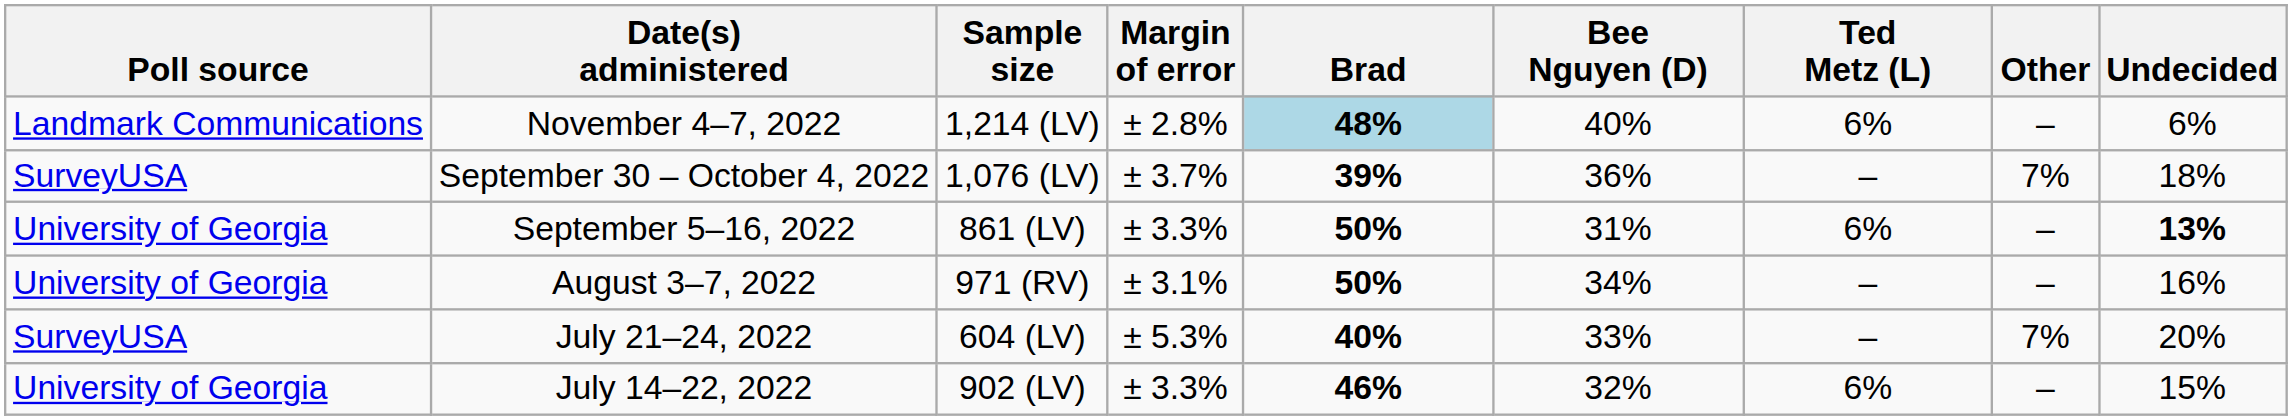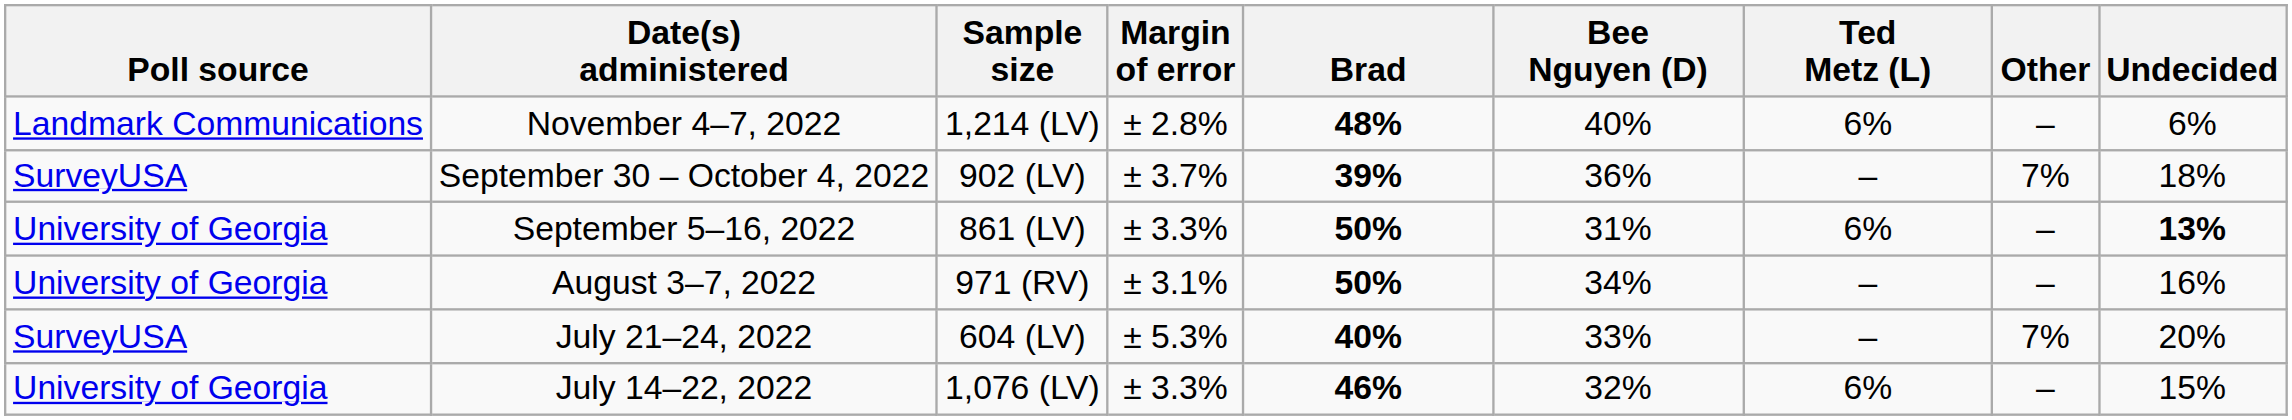 <table class="wikitable" style="font-size:90%;text-align:center;">
 <tr valign=bottom>
 <th>Poll source</th>
 <th>Date(s)<br>administered</th>
 <th>Sample<br>size</th>
 <th>Margin<br>of error</th>
 <th style="width:100px;">Brad<br></th>
 <th style="width:100px;">Bee<br>Nguyen (D)</th>
 <th style="width:100px;">Ted<br>Metz (L)</th>
 <th>Other</th>
 <th>Undecided</th>
 </tr>
 <tr>
 <td style="text-align:left;"><a href='#'>Landmark Communications</a></td>
 <td>November 4–7, 2022</td>
 <td>1,214 (LV)</td>
 <td>± 2.8%</td>
-<td style="background: lightblue;"><strong>48%</strong></td>
+<td><strong>48%</strong></td>
 <td>40%</td>
 <td>6%</td>
 <td>–</td>
 <td>6%</td>
 </tr>
 <tr>
 <td style="text-align:left;"><a href='#'>SurveyUSA</a></td>
 <td>September 30 – October 4, 2022</td>
-<td>1,076 (LV)</td>
+<td>902 (LV)</td>
 <td>± 3.7%</td>
 <td><strong>39%</strong></td>
 <td>36%</td>
 <td>–</td>
 <td>7%</td>
 <td>18%</td>
 </tr>
 <tr>
 <td style="text-align:left;"><a href='#'>University of Georgia</a></td>
 <td>September 5–16, 2022</td>
 <td>861 (LV)</td>
 <td>± 3.3%</td>
 <td><strong>50%</strong></td>
 <td>31%</td>
 <td>6%</td>
 <td>–</td>
 <td><strong>13%</strong></td>
 </tr>
 <tr>
 <td style="text-align:left;"><a href='#'>University of Georgia</a></td>
 <td>August 3–7, 2022</td>
 <td>971 (RV)</td>
 <td>± 3.1%</td>
 <td><strong>50%</strong></td>
 <td>34%</td>
 <td>–</td>
 <td>–</td>
 <td>16%</td>
 </tr>
 <tr>
 <td style="text-align:left;"><a href='#'>SurveyUSA</a></td>
 <td>July 21–24, 2022</td>
 <td>604 (LV)</td>
 <td>± 5.3%</td>
 <td><strong>40%</strong></td>
 <td>33%</td>
 <td>–</td>
 <td>7%</td>
 <td>20%</td>
 </tr>
 <tr>
 <td style="text-align:left;"><a href='#'>University of Georgia</a></td>
 <td>July 14–22, 2022</td>
-<td>902 (LV)</td>
+<td>1,076 (LV)</td>
 <td>± 3.3%</td>
 <td><strong>46%</strong></td>
 <td>32%</td>
 <td>6%</td>
 <td>–</td>
 <td>15%</td>
 </tr>
 </table>
